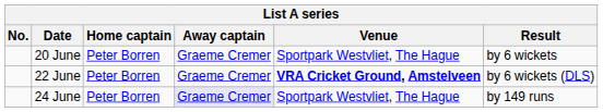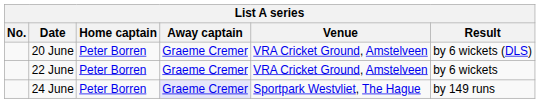 <table class="wikitable">
 <tr>
 <th colspan="6">List A series</th>
 </tr>
 <tr>
 <th>No.</th>
 <th>Date</th>
 <th>Home captain</th>
 <th>Away captain</th>
 <th>Venue</th>
 <th>Result</th>
 </tr>
 <tr>
 <td></td>
 <td>20 June</td>
 <td><a href='#'>Peter Borren</a></td>
 <td><a href='#'>Graeme Cremer</a></td>
-<td><a href='#'>Sportpark Westvliet</a>, <a href='#'>The Hague</a></td>
-<td> by 6 wickets</td>
+<td><a href='#'>VRA Cricket Ground</a>, <a href='#'>Amstelveen</a></td>
+<td> by 6 wickets (<a href='#'>DLS</a>)</td>
 </tr>
 <tr>
 <td></td>
 <td>22 June</td>
 <td><a href='#'>Peter Borren</a></td>
 <td><a href='#'>Graeme Cremer</a></td>
-<td><strong><a href='#'>VRA Cricket Ground</a>, <a href='#'>Amstelveen</a></strong></td>
-<td> by 6 wickets (<a href='#'>DLS</a>)</td>
+<td><a href='#'>VRA Cricket Ground</a>, <a href='#'>Amstelveen</a></td>
+<td> by 6 wickets</td>
 </tr>
 <tr>
 <td></td>
 <td>24 June</td>
 <td><a href='#'>Peter Borren</a></td>
 <td style="background: lavender;"><a href='#'>Graeme Cremer</a></td>
 <td><a href='#'>Sportpark Westvliet</a>, <a href='#'>The Hague</a></td>
 <td> by 149 runs</td>
 </tr>
 </table>
